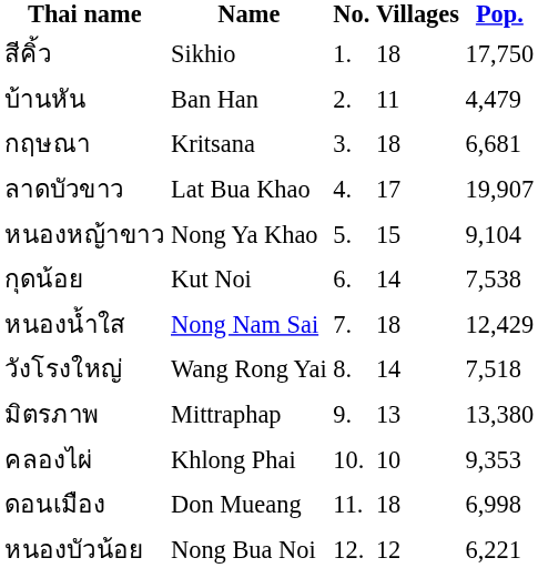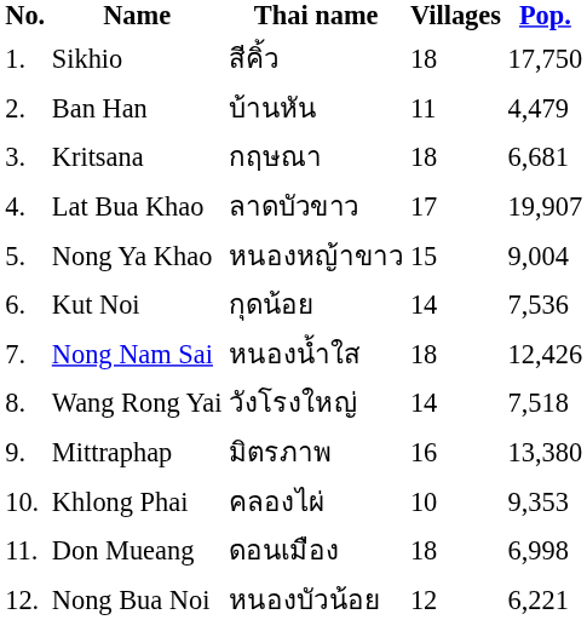 <table>
 <tr>
+<th>No.</th>
+<th>Name</th>
 <th>Thai name</th>
-<th>Name</th>
-<th>No.</th>
 <th>Villages</th>
 <th><a href='#'>Pop.</a></th>
 <th></th>
 </tr>
 <tr>
+<td>1.</td>
+<td>Sikhio</td>
 <td>สีคิ้ว</td>
-<td>Sikhio</td>
-<td>1.</td>
 <td>18</td>
 <td>17,750</td>
 <td></td>
 </tr>
 <tr>
+<td>2.</td>
+<td>Ban Han</td>
 <td>บ้านหัน</td>
-<td>Ban Han</td>
-<td>2.</td>
 <td>11</td>
 <td>4,479</td>
 <td></td>
 </tr>
 <tr>
+<td>3.</td>
+<td>Kritsana</td>
 <td>กฤษณา</td>
-<td>Kritsana</td>
-<td>3.</td>
 <td>18</td>
 <td>6,681</td>
 <td></td>
 </tr>
 <tr>
+<td>4.</td>
+<td>Lat Bua Khao</td>
 <td>ลาดบัวขาว</td>
-<td>Lat Bua Khao</td>
-<td>4.</td>
 <td>17</td>
 <td>19,907</td>
 <td></td>
 </tr>
 <tr>
+<td>5.</td>
+<td>Nong Ya Khao</td>
 <td>หนองหญ้าขาว</td>
-<td>Nong Ya Khao</td>
-<td>5.</td>
 <td>15</td>
-<td>9,104</td>
+<td>9,004</td>
 <td></td>
 </tr>
 <tr>
+<td>6.</td>
+<td>Kut Noi</td>
 <td>กุดน้อย</td>
-<td>Kut Noi</td>
-<td>6.</td>
 <td>14</td>
-<td>7,538</td>
+<td>7,536</td>
 <td></td>
 </tr>
 <tr>
+<td>7.</td>
+<td><a href='#'>Nong Nam Sai</a></td>
 <td>หนองน้ำใส</td>
-<td><a href='#'>Nong Nam Sai</a></td>
-<td>7.</td>
 <td>18</td>
-<td>12,429</td>
+<td>12,426</td>
 <td></td>
 </tr>
 <tr>
+<td>8.</td>
+<td>Wang Rong Yai</td>
 <td>วังโรงใหญ่</td>
-<td>Wang Rong Yai</td>
-<td>8.</td>
 <td>14</td>
 <td>7,518</td>
 <td></td>
 </tr>
 <tr>
+<td>9.</td>
+<td>Mittraphap</td>
 <td>มิตรภาพ</td>
-<td>Mittraphap</td>
-<td>9.</td>
-<td>13</td>
+<td>16</td>
 <td>13,380</td>
 <td></td>
 </tr>
 <tr>
+<td>10.</td>
+<td>Khlong Phai</td>
 <td>คลองไผ่</td>
-<td>Khlong Phai</td>
-<td>10.</td>
 <td>10</td>
 <td>9,353</td>
 <td></td>
 </tr>
 <tr>
+<td>11.</td>
+<td>Don Mueang</td>
 <td>ดอนเมือง</td>
-<td>Don Mueang</td>
-<td>11.</td>
 <td>18</td>
 <td>6,998</td>
 <td></td>
 </tr>
 <tr>
+<td>12.</td>
+<td>Nong Bua Noi</td>
 <td>หนองบัวน้อย</td>
-<td>Nong Bua Noi</td>
-<td>12.</td>
 <td>12</td>
 <td>6,221</td>
 <td></td>
 </tr>
 </table>
